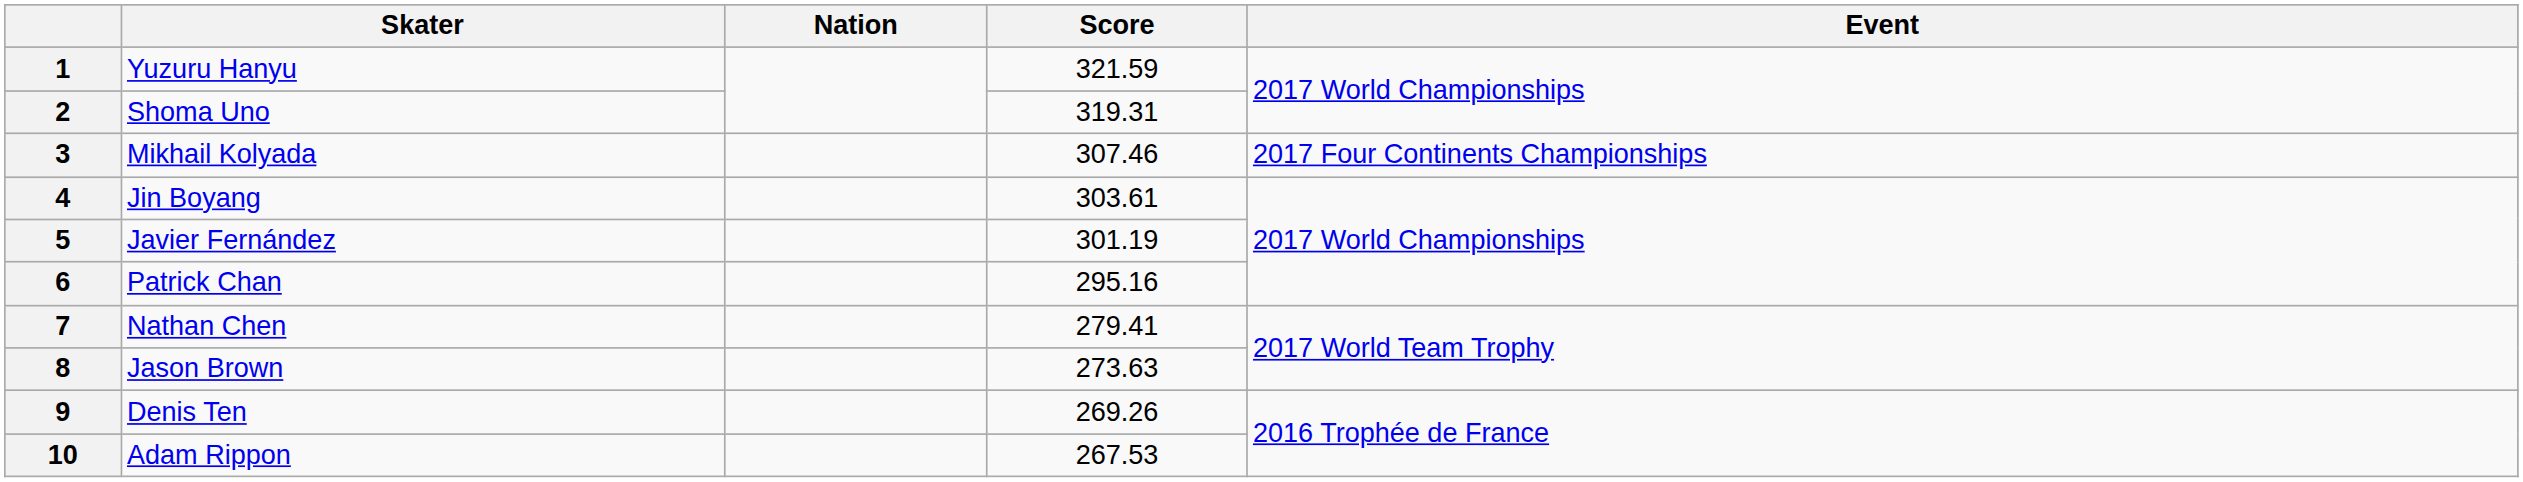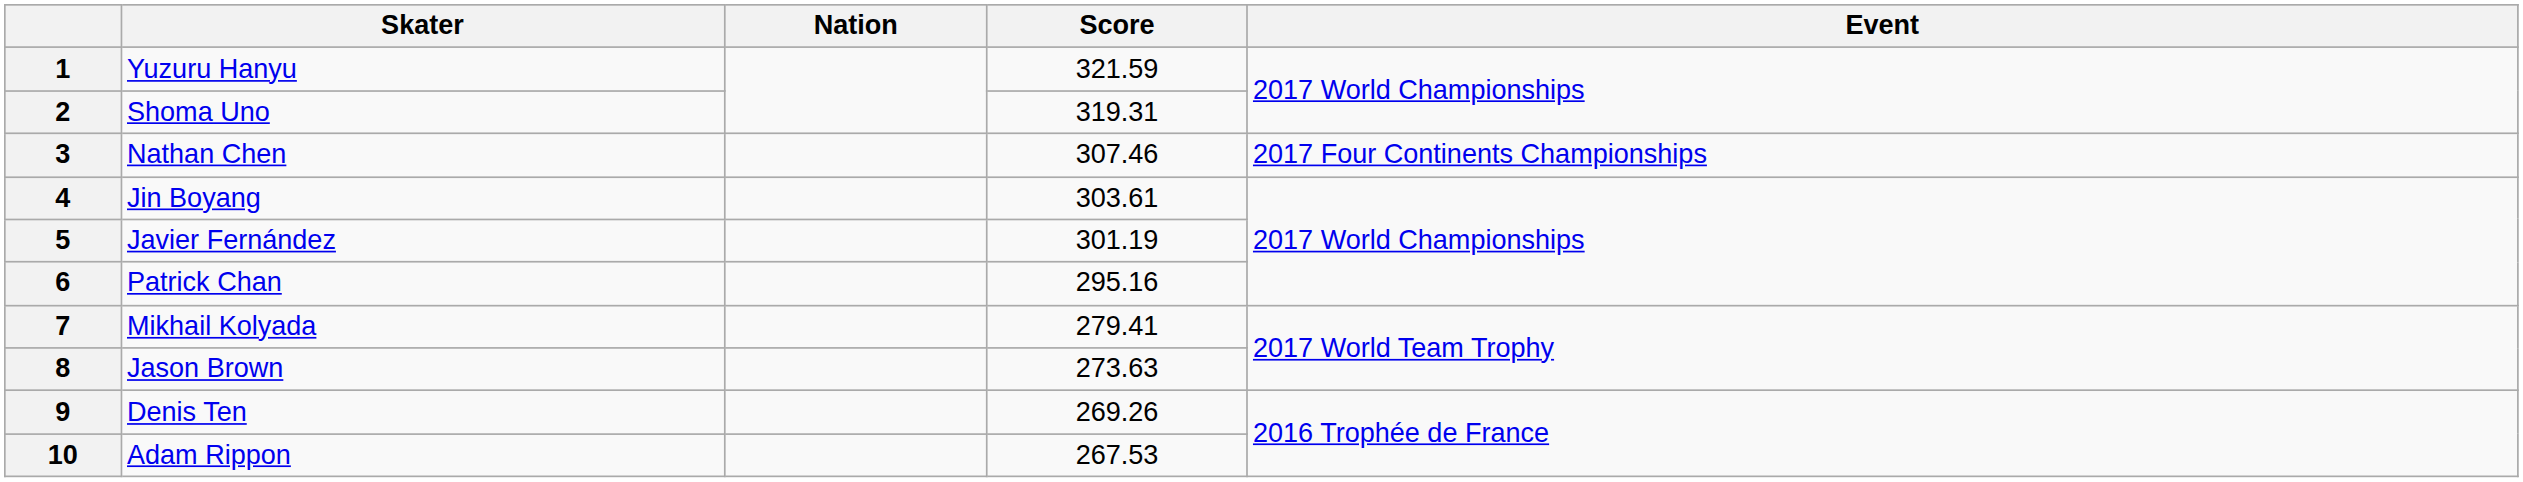 <table class="wikitable sortable" style="text-align:left; width:75%">
 <tr>
 <th scope="col"></th>
 <th scope="col">Skater</th>
 <th scope="col">Nation</th>
 <th scope="col">Score</th>
 <th scope="col">Event</th>
 </tr>
 <tr>
 <th scope="row">1</th>
 <td><a href='#'>Yuzuru Hanyu</a></td>
 <td rowspan="2"></td>
 <td style="text-align:center;">321.59</td>
 <td rowspan="2"><a href='#'>2017 World Championships</a></td>
 </tr>
 <tr>
 <th scope="row">2</th>
 <td><a href='#'>Shoma Uno</a></td>
 <td style="text-align:center;">319.31</td>
 </tr>
 <tr>
 <th scope="row">3</th>
-<td><a href='#'>Mikhail Kolyada</a></td>
+<td><a href='#'>Nathan Chen</a></td>
 <td></td>
 <td style="text-align:center;">307.46</td>
 <td><a href='#'>2017 Four Continents Championships</a></td>
 </tr>
 <tr>
 <th scope="row">4</th>
 <td><a href='#'>Jin Boyang</a></td>
 <td></td>
 <td style="text-align:center;">303.61</td>
 <td rowspan="3"><a href='#'>2017 World Championships</a></td>
 </tr>
 <tr>
 <th scope="row">5</th>
 <td><a href='#'>Javier Fernández</a></td>
 <td></td>
 <td style="text-align:center;">301.19</td>
 </tr>
 <tr>
 <th scope="row">6</th>
 <td><a href='#'>Patrick Chan</a></td>
 <td></td>
 <td style="text-align:center;">295.16</td>
 </tr>
 <tr>
 <th scope="row">7</th>
-<td><a href='#'>Nathan Chen</a></td>
+<td><a href='#'>Mikhail Kolyada</a></td>
 <td></td>
 <td style="text-align:center;">279.41</td>
 <td rowspan="2"><a href='#'>2017 World Team Trophy</a></td>
 </tr>
 <tr>
 <th scope="row">8</th>
 <td><a href='#'>Jason Brown</a></td>
 <td></td>
 <td style="text-align:center;">273.63</td>
 </tr>
 <tr>
 <th scope="row">9</th>
 <td><a href='#'>Denis Ten</a></td>
 <td></td>
 <td style="text-align:center;">269.26</td>
 <td rowspan="2"><a href='#'>2016 Trophée de France</a></td>
 </tr>
 <tr>
 <th scope="row">10</th>
 <td><a href='#'>Adam Rippon</a></td>
 <td></td>
 <td style="text-align:center;">267.53</td>
 </tr>
 </table>
